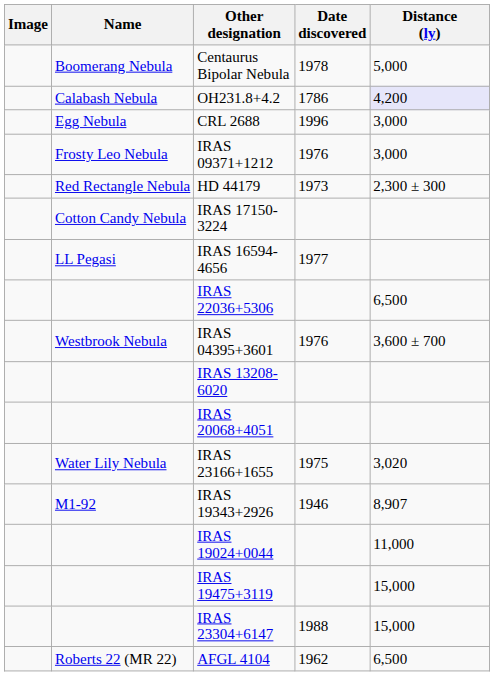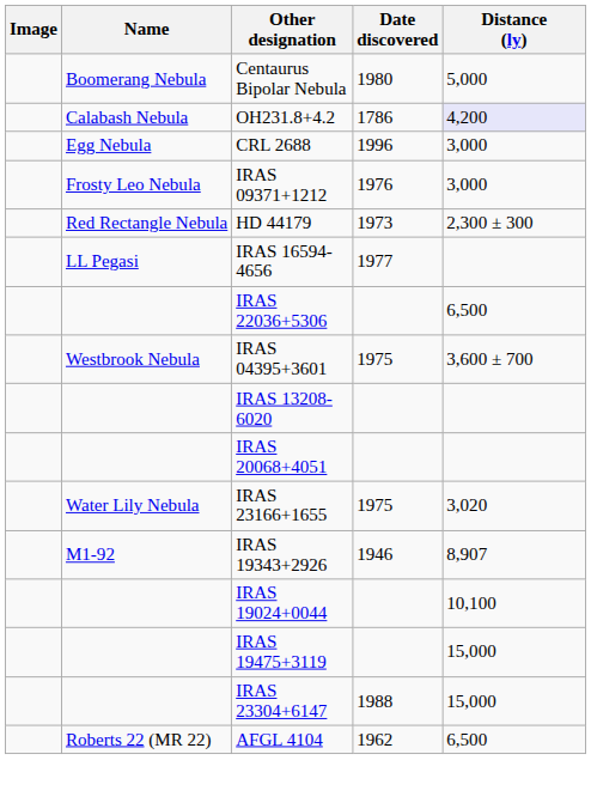 <table class="sortable wikitable">
 <tr>
 <th class=unsortable>Image</th>
 <th>Name</th>
 <th style="width:100px;">Other designation</th>
 <th>Date<br>discovered</th>
 <th style="width:120px;">Distance<br>(<a href='#'>ly</a>)</th>
 </tr>
 <tr ->
 <td></td>
 <td><a href='#'>Boomerang Nebula</a></td>
 <td>Centaurus Bipolar Nebula</td>
-<td>1978</td>
+<td>1980</td>
 <td>5,000</td>
 </tr>
 <tr ->
 <td></td>
 <td><a href='#'>Calabash Nebula</a></td>
 <td>OH231.8+4.2</td>
 <td>1786</td>
 <td style="background: lavender;">4,200</td>
 </tr>
 <tr ->
 <td></td>
 <td><a href='#'>Egg Nebula</a></td>
 <td>CRL 2688</td>
 <td>1996</td>
 <td>3,000</td>
 </tr>
 <tr ->
 <td></td>
 <td><a href='#'>Frosty Leo Nebula</a></td>
 <td>IRAS 09371+1212</td>
 <td>1976</td>
 <td>3,000</td>
 </tr>
 <tr ->
 <td></td>
 <td><a href='#'>Red Rectangle Nebula</a></td>
 <td>HD 44179</td>
 <td>1973</td>
 <td>2,300 ± 300</td>
 </tr>
 <tr ->
 <td></td>
-<td><a href='#'>Cotton Candy Nebula</a></td>
-<td>IRAS 17150-3224</td>
-<td></td>
-<td></td>
-</tr>
-<tr ->
-<td></td>
 <td><a href='#'>LL Pegasi</a></td>
 <td>IRAS 16594-4656</td>
 <td>1977</td>
 <td></td>
 </tr>
 <tr ->
 <td></td>
 <td></td>
 <td><a href='#'>IRAS 22036+5306</a></td>
 <td></td>
 <td>6,500</td>
 </tr>
 <tr ->
 <td></td>
 <td><a href='#'>Westbrook Nebula</a></td>
 <td>IRAS 04395+3601</td>
-<td>1976</td>
+<td>1975</td>
 <td>3,600 ± 700</td>
 </tr>
 <tr ->
 <td></td>
 <td></td>
 <td><a href='#'>IRAS 13208-6020</a></td>
 <td></td>
 <td></td>
 </tr>
 <tr ->
 <td></td>
 <td></td>
 <td><a href='#'>IRAS 20068+4051</a></td>
 <td></td>
 <td></td>
 </tr>
 <tr ->
 <td></td>
 <td><a href='#'>Water Lily Nebula</a></td>
 <td>IRAS 23166+1655</td>
 <td>1975</td>
 <td>3,020</td>
 </tr>
 <tr ->
 <td></td>
 <td><a href='#'>M1-92</a></td>
 <td>IRAS 19343+2926</td>
 <td>1946</td>
 <td>8,907</td>
 </tr>
 <tr ->
 <td></td>
 <td></td>
 <td><a href='#'>IRAS 19024+0044</a></td>
 <td></td>
-<td>11,000</td>
+<td>10,100</td>
 </tr>
 <tr ->
 <td></td>
 <td></td>
 <td><a href='#'>IRAS 19475+3119</a></td>
 <td></td>
 <td>15,000</td>
 </tr>
 <tr ->
 <td></td>
 <td></td>
 <td><a href='#'>IRAS 23304+6147</a></td>
 <td>1988</td>
 <td>15,000</td>
 </tr>
 <tr ->
 <td></td>
 <td><a href='#'>Roberts 22</a> (MR 22)</td>
 <td><a href='#'>AFGL 4104</a></td>
 <td>1962</td>
 <td>6,500</td>
 </tr>
 </table>
